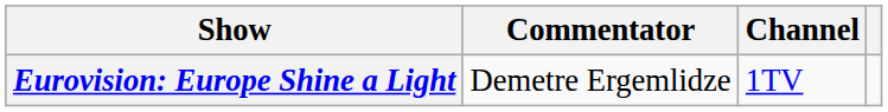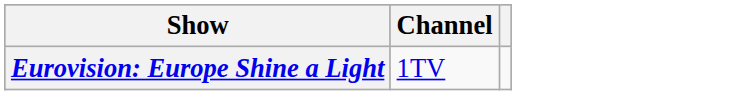 <table class="wikitable plainrowheaders">
 <tr>
 <th>Show</th>
-<th>Commentator</th>
 <th>Channel</th>
 <th></th>
 </tr>
 <tr>
 <th scope="row"><em><a href='#'>Eurovision: Europe Shine a Light</a></em></th>
-<td>Demetre Ergemlidze</td>
 <td><a href='#'>1TV</a></td>
 <td></td>
 </tr>
 </table>
